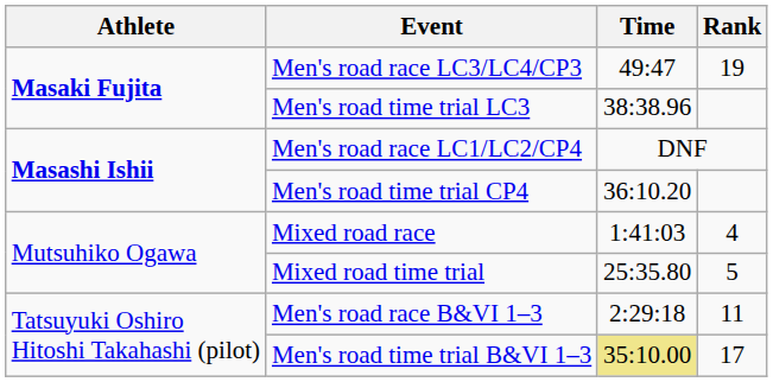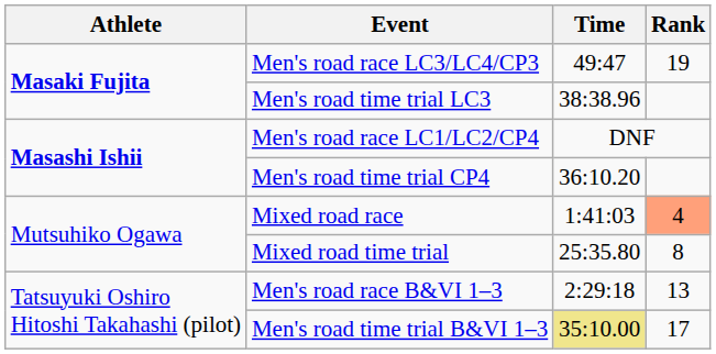 <table class=wikitable style="font-size:90%">
 <tr>
 <th>Athlete</th>
 <th>Event</th>
 <th>Time</th>
 <th>Rank</th>
 </tr>
 <tr>
 <td rowspan="2"><strong><a href='#'>Masaki Fujita</a></strong></td>
 <td><a href='#'>Men's road race LC3/LC4/CP3</a></td>
 <td style="text-align:center;">49:47</td>
 <td style="text-align:center;">19</td>
 </tr>
 <tr>
 <td><a href='#'>Men's road time trial LC3</a></td>
 <td style="text-align:center;">38:38.96</td>
 <td style="text-align:center;"></td>
 </tr>
 <tr>
 <td rowspan="2"><strong><a href='#'>Masashi Ishii</a></strong></td>
 <td><a href='#'>Men's road race LC1/LC2/CP4</a></td>
 <td style="text-align:center;" colspan="2">DNF</td>
 </tr>
 <tr>
 <td><a href='#'>Men's road time trial CP4</a></td>
 <td style="text-align:center;">36:10.20</td>
 <td style="text-align:center;"></td>
 </tr>
 <tr>
 <td rowspan="2"><a href='#'>Mutsuhiko Ogawa</a></td>
 <td><a href='#'>Mixed road race</a></td>
 <td style="text-align:center;">1:41:03</td>
-<td style="text-align:center;">4</td>
+<td style="background: lightsalmon; text-align:center;">4</td>
 </tr>
 <tr>
 <td><a href='#'>Mixed road time trial</a></td>
 <td style="text-align:center;">25:35.80</td>
-<td style="text-align:center;">5</td>
+<td style="text-align:center;">8</td>
 </tr>
 <tr>
 <td rowspan="2"><a href='#'>Tatsuyuki Oshiro</a><br> <a href='#'>Hitoshi Takahashi</a> (pilot)</td>
 <td><a href='#'>Men's road race B&VI 1–3</a></td>
 <td style="text-align:center;">2:29:18</td>
-<td style="text-align:center;">11</td>
+<td style="text-align:center;">13</td>
 </tr>
 <tr>
 <td><a href='#'>Men's road time trial B&VI 1–3</a></td>
 <td style="background: khaki; text-align:center;">35:10.00</td>
 <td style="text-align:center;">17</td>
 </tr>
 </table>
